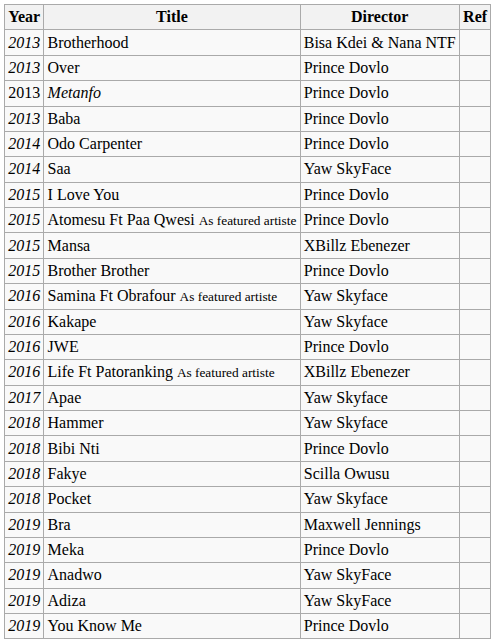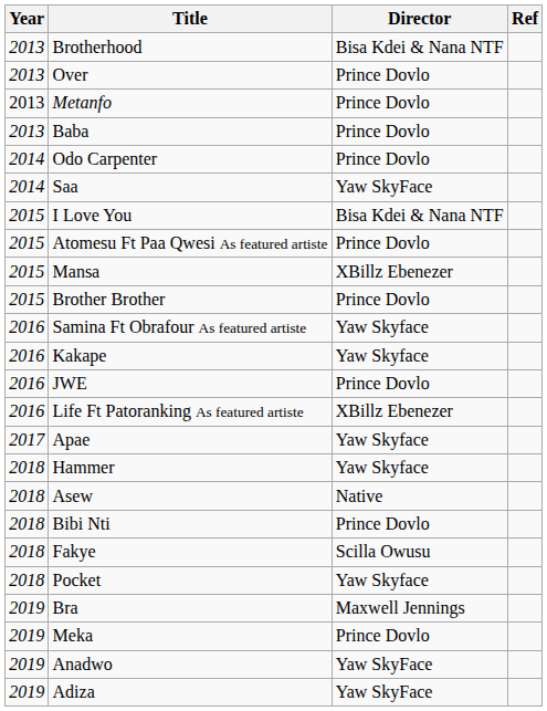 <table class="wikitable">
 <tr>
 <th>Year</th>
 <th>Title</th>
 <th>Director</th>
 <th>Ref</th>
 </tr>
 <tr>
 <td><em>2013</em></td>
 <td>Brotherhood</td>
 <td>Bisa Kdei & Nana NTF</td>
 <td></td>
 </tr>
 <tr>
 <td><em>2013</em></td>
 <td>Over</td>
 <td>Prince Dovlo</td>
 <td></td>
 </tr>
 <tr>
 <td>2013</td>
 <td><em>Metanfo</em></td>
 <td>Prince Dovlo</td>
 <td></td>
 </tr>
 <tr>
 <td><em>2013</em></td>
 <td>Baba</td>
 <td>Prince Dovlo</td>
 <td></td>
 </tr>
 <tr>
 <td><em>2014</em></td>
 <td>Odo Carpenter</td>
 <td>Prince Dovlo</td>
 <td></td>
 </tr>
 <tr>
 <td><em>2014</em></td>
 <td>Saa</td>
 <td>Yaw SkyFace</td>
 <td></td>
 </tr>
 <tr>
 <td><em>2015</em></td>
 <td>I Love You</td>
-<td>Prince Dovlo</td>
+<td>Bisa Kdei & Nana NTF</td>
 <td></td>
 </tr>
 <tr>
 <td><em>2015</em></td>
 <td>Atomesu Ft Paa Qwesi <small>As featured artiste</small></td>
 <td>Prince Dovlo</td>
 <td></td>
 </tr>
 <tr>
 <td><em>2015</em></td>
 <td>Mansa</td>
 <td>XBillz Ebenezer</td>
 <td></td>
 </tr>
 <tr>
 <td><em>2015</em></td>
 <td>Brother Brother</td>
 <td>Prince Dovlo</td>
 <td></td>
 </tr>
 <tr>
 <td><em>2016</em></td>
 <td>Samina Ft Obrafour <small>As featured artiste</small></td>
 <td>Yaw Skyface</td>
 <td></td>
 </tr>
 <tr>
 <td><em>2016</em></td>
 <td>Kakape</td>
 <td>Yaw Skyface</td>
 <td></td>
 </tr>
 <tr>
 <td><em>2016</em></td>
 <td>JWE</td>
 <td>Prince Dovlo</td>
 <td></td>
 </tr>
 <tr>
 <td><em>2016</em></td>
 <td>Life Ft Patoranking <small>As featured artiste</small></td>
 <td>XBillz Ebenezer</td>
 <td></td>
 </tr>
 <tr>
 <td><em>2017</em></td>
 <td>Apae</td>
 <td>Yaw Skyface</td>
 <td></td>
 </tr>
 <tr>
 <td><em>2018</em></td>
 <td>Hammer</td>
 <td>Yaw Skyface</td>
 <td></td>
 </tr>
 <tr>
 <td><em>2018</em></td>
+<td>Asew</td>
+<td>Native</td>
+<td></td>
+</tr>
+<tr>
+<td><em>2018</em></td>
 <td>Bibi Nti</td>
 <td>Prince Dovlo</td>
 <td></td>
 </tr>
 <tr>
 <td><em>2018</em></td>
 <td>Fakye</td>
 <td>Scilla Owusu</td>
 <td></td>
 </tr>
 <tr>
 <td><em>2018</em></td>
 <td>Pocket</td>
 <td>Yaw Skyface</td>
 <td></td>
 </tr>
 <tr>
 <td><em>2019</em></td>
 <td>Bra</td>
 <td>Maxwell Jennings</td>
 <td></td>
 </tr>
 <tr>
 <td><em>2019</em></td>
 <td>Meka</td>
 <td>Prince Dovlo</td>
 <td></td>
 </tr>
 <tr>
 <td><em>2019</em></td>
 <td>Anadwo</td>
 <td>Yaw SkyFace</td>
 <td></td>
 </tr>
 <tr>
 <td><em>2019</em></td>
 <td>Adiza</td>
 <td>Yaw SkyFace</td>
 <td></td>
 </tr>
-<tr>
-<td><em>2019</em></td>
-<td>You  Know Me</td>
-<td>Prince Dovlo</td>
-<td></td>
-</tr>
 </table>
